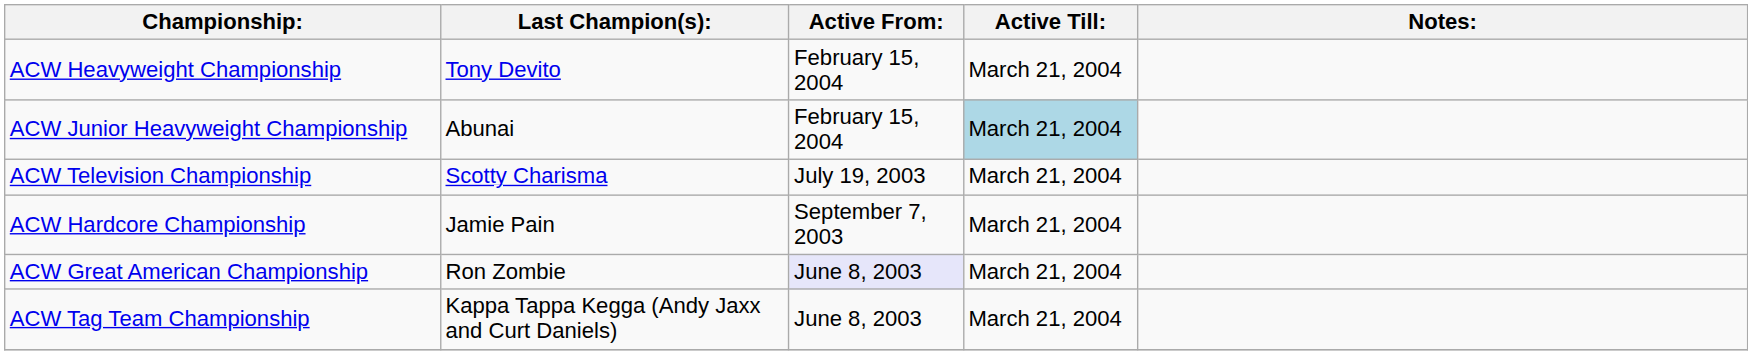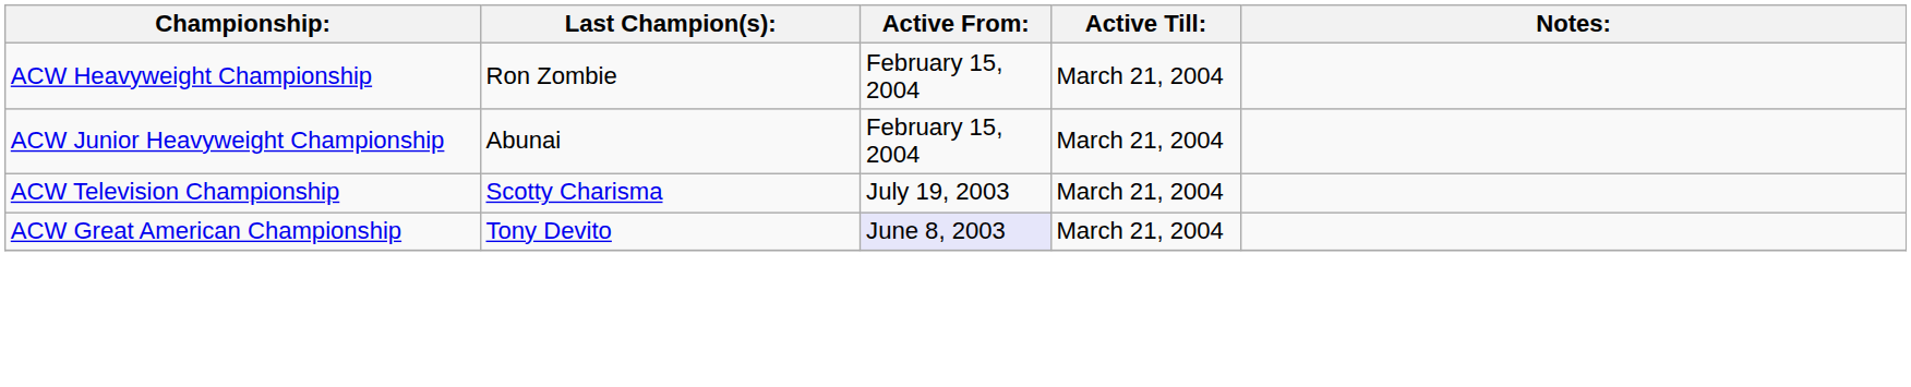 <table class="wikitable" width=100%>
 <tr>
 <th width=25%>Championship:</th>
 <th width=20%>Last Champion(s):</th>
 <th width=10%>Active From:</th>
 <th width=10%>Active Till:</th>
 <th width=35%>Notes:</th>
 </tr>
 <tr>
 <td><a href='#'>ACW Heavyweight Championship</a></td>
-<td><a href='#'>Tony Devito</a></td>
+<td>Ron Zombie</td>
 <td>February 15, 2004</td>
 <td>March 21, 2004</td>
 <td></td>
 </tr>
 <tr>
 <td><a href='#'>ACW Junior Heavyweight Championship</a></td>
 <td>Abunai</td>
 <td>February 15, 2004</td>
-<td style="background: lightblue;">March 21, 2004</td>
+<td>March 21, 2004</td>
 <td></td>
 </tr>
 <tr>
 <td><a href='#'>ACW Television Championship</a></td>
 <td><a href='#'>Scotty Charisma</a></td>
 <td>July 19, 2003</td>
 <td>March 21, 2004</td>
 <td></td>
 </tr>
 <tr>
-<td><a href='#'>ACW Hardcore Championship</a></td>
-<td>Jamie Pain</td>
-<td>September 7, 2003</td>
-<td>March 21, 2004</td>
-<td></td>
-</tr>
-<tr>
 <td><a href='#'>ACW Great American Championship</a></td>
-<td>Ron Zombie</td>
+<td><a href='#'>Tony Devito</a></td>
 <td style="background: lavender;">June 8, 2003</td>
-<td>March 21, 2004</td>
-<td></td>
-</tr>
-<tr>
-<td><a href='#'>ACW Tag Team Championship</a></td>
-<td>Kappa Tappa Kegga (Andy Jaxx and Curt Daniels)</td>
-<td>June 8, 2003</td>
 <td>March 21, 2004</td>
 <td></td>
 </tr>
 <tr>
 </tr>
 </table>
